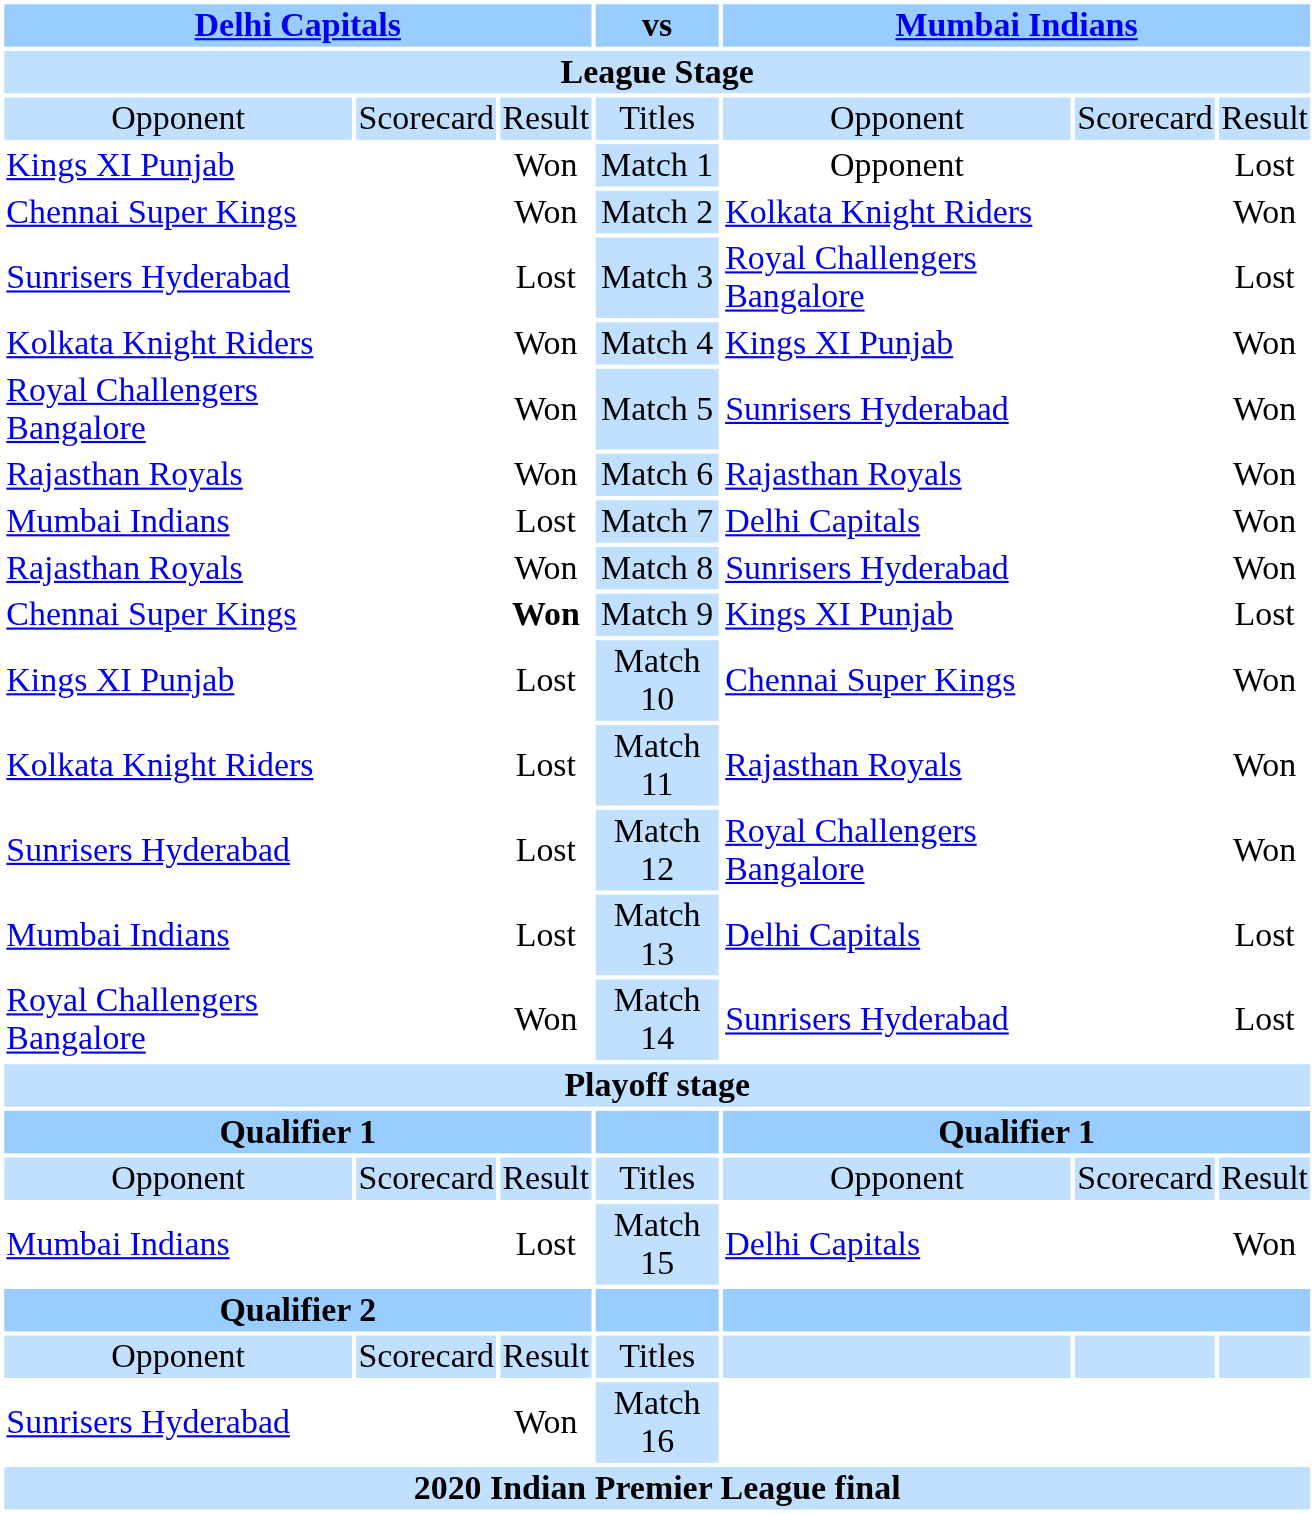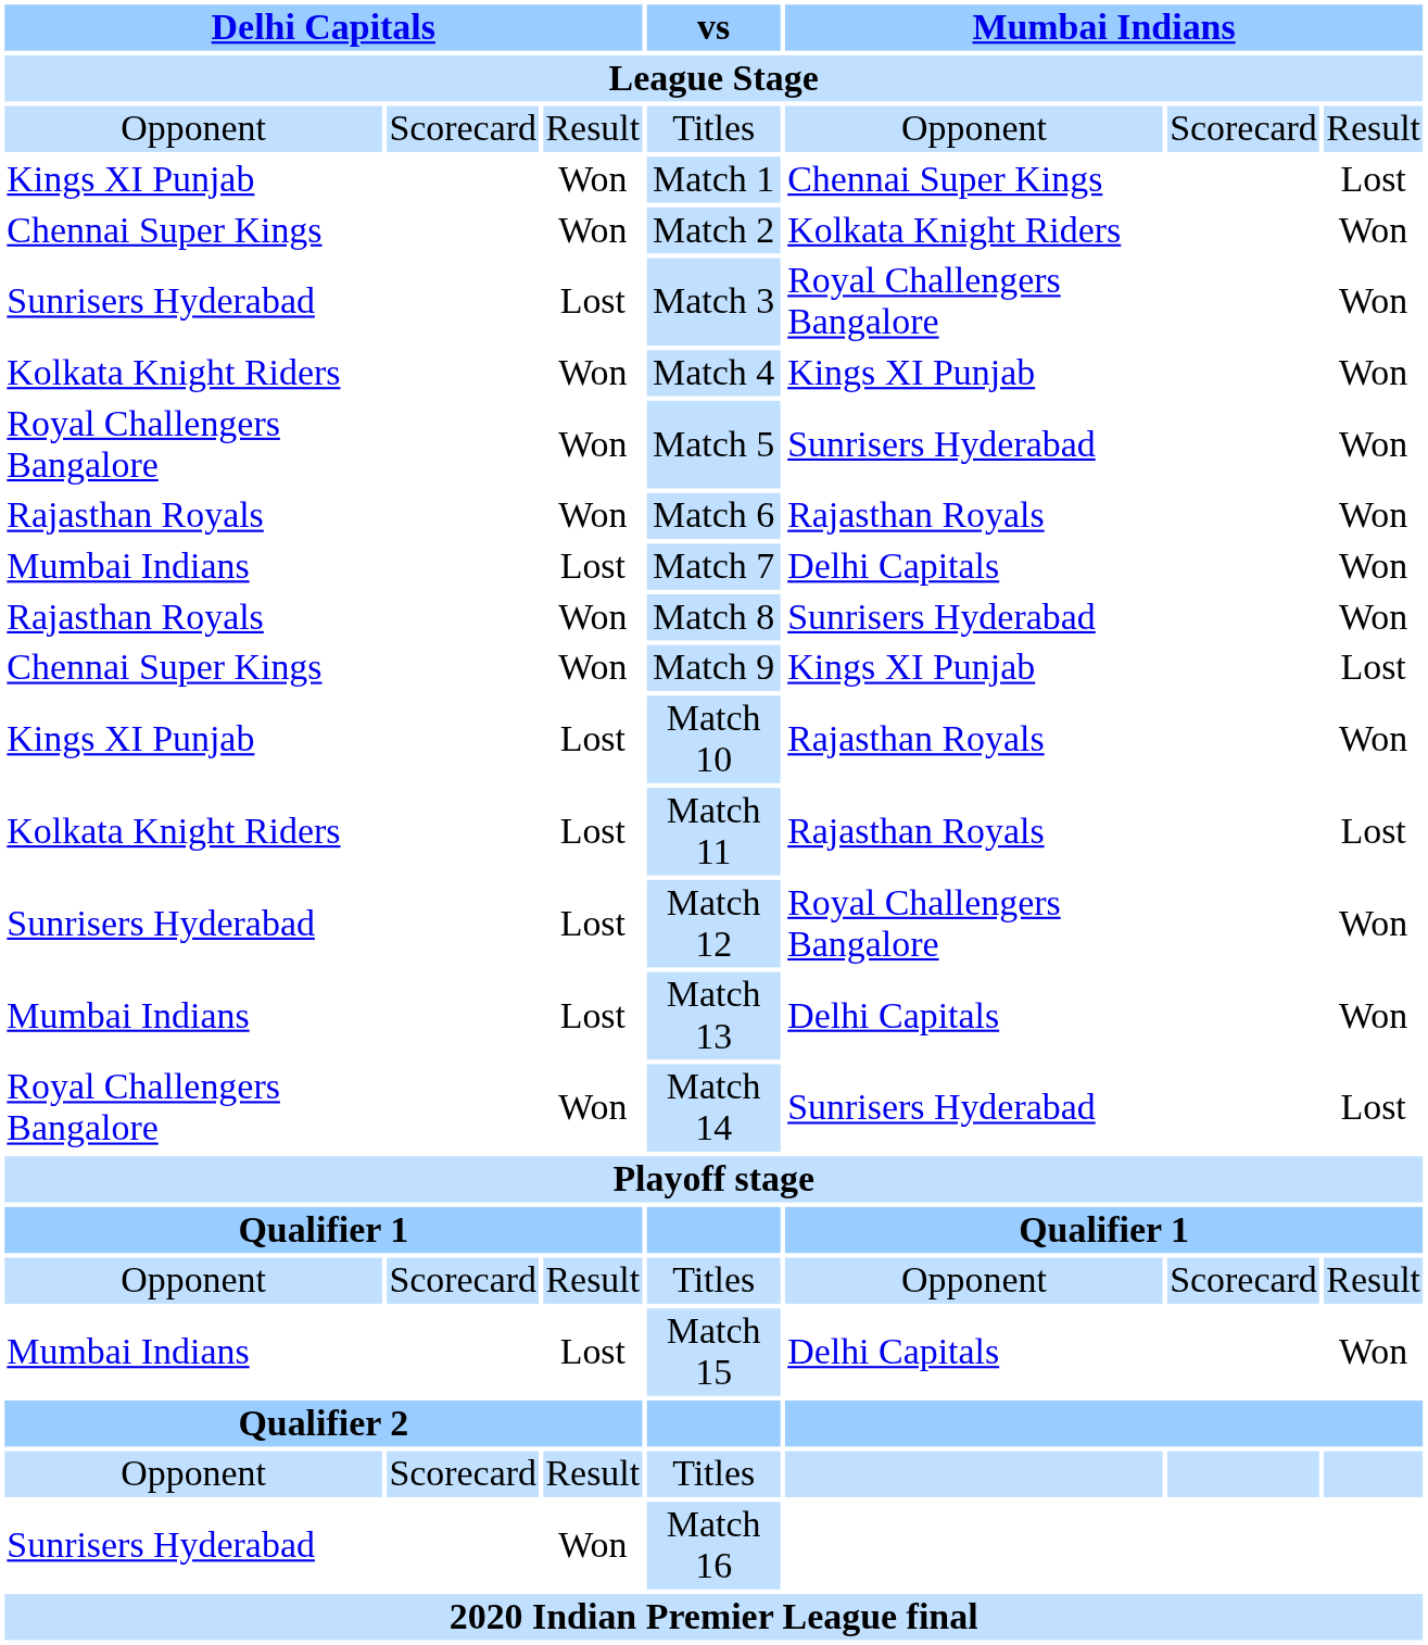 <table style="width:100%;text-align:center">
 <tr style="vertical-align:top;background:#99CCFF">
 <th colspan="3"><a href='#'>Delhi Capitals</a></th>
 <th>vs</th>
 <th colspan="3"><a href='#'>Mumbai Indians</a></th>
 </tr>
 <tr style="vertical-align:top;background:#C1E0FF">
 <th colspan="7">League Stage</th>
 </tr>
 <tr style="vertical-align:top;background:#C1E0FF">
 <td>Opponent</td>
 <td>Scorecard</td>
 <td>Result</td>
 <td>Titles</td>
 <td>Opponent</td>
 <td>Scorecard</td>
 <td>Result</td>
 </tr>
 <tr>
 <td style="text-align:left"><a href='#'>Kings XI Punjab</a></td>
 <td></td>
 <td>Won</td>
 <td style="background:#C1E0FF">Match 1</td>
-<td>Opponent</td>
+<td style="text-align:left"><a href='#'>Chennai Super Kings</a></td>
 <td></td>
 <td>Lost</td>
 </tr>
 <tr>
 <td style="text-align:left"><a href='#'>Chennai Super Kings</a></td>
 <td></td>
 <td>Won</td>
 <td style="background:#C1E0FF">Match 2</td>
 <td style="text-align:left"><a href='#'>Kolkata Knight Riders</a></td>
 <td></td>
 <td>Won</td>
 </tr>
 <tr>
 <td style="text-align:left"><a href='#'>Sunrisers Hyderabad</a></td>
 <td></td>
 <td>Lost</td>
 <td style="background:#C1E0FF">Match 3</td>
 <td style="text-align:left"><a href='#'>Royal Challengers Bangalore</a></td>
 <td></td>
-<td>Lost</td>
+<td>Won</td>
 </tr>
 <tr>
 <td style="text-align:left"><a href='#'>Kolkata Knight Riders</a></td>
 <td></td>
 <td>Won</td>
 <td style="background:#C1E0FF">Match 4</td>
 <td style="text-align:left"><a href='#'>Kings XI Punjab</a></td>
 <td></td>
 <td>Won</td>
 </tr>
 <tr>
 <td style="text-align:left"><a href='#'>Royal Challengers Bangalore</a></td>
 <td></td>
 <td>Won</td>
 <td style="background:#C1E0FF">Match 5</td>
 <td style="text-align:left"><a href='#'>Sunrisers Hyderabad</a></td>
 <td></td>
 <td>Won</td>
 </tr>
 <tr>
 <td style="text-align:left"><a href='#'>Rajasthan Royals</a></td>
 <td></td>
 <td>Won</td>
 <td style="background:#C1E0FF">Match 6</td>
 <td style="text-align:left"><a href='#'>Rajasthan Royals</a></td>
 <td></td>
 <td>Won</td>
 </tr>
 <tr>
 <td style="text-align:left"><a href='#'>Mumbai Indians</a></td>
 <td></td>
 <td>Lost</td>
 <td style="background:#C1E0FF">Match 7</td>
 <td style="text-align:left"><a href='#'>Delhi Capitals</a></td>
 <td></td>
 <td>Won</td>
 </tr>
 <tr>
 <td style="text-align:left"><a href='#'>Rajasthan Royals</a></td>
 <td></td>
 <td>Won</td>
 <td style="background:#C1E0FF">Match 8</td>
 <td style="text-align:left"><a href='#'>Sunrisers Hyderabad</a></td>
 <td></td>
 <td>Won</td>
 </tr>
 <tr>
 <td style="text-align:left"><a href='#'>Chennai Super Kings</a></td>
 <td></td>
-<td><strong>Won</strong></td>
+<td>Won</td>
 <td style="background:#C1E0FF">Match 9</td>
 <td style="text-align:left"><a href='#'>Kings XI Punjab</a></td>
 <td></td>
 <td>Lost</td>
 </tr>
 <tr>
 <td style="text-align:left"><a href='#'>Kings XI Punjab</a></td>
 <td></td>
 <td>Lost</td>
 <td style="background:#C1E0FF">Match 10</td>
-<td style="text-align:left"><a href='#'>Chennai Super Kings</a></td>
+<td style="text-align:left"><a href='#'>Rajasthan Royals</a></td>
 <td></td>
 <td>Won</td>
 </tr>
 <tr>
 <td style="text-align:left"><a href='#'>Kolkata Knight Riders</a></td>
 <td></td>
 <td>Lost</td>
 <td style="background:#C1E0FF">Match 11</td>
 <td style="text-align:left"><a href='#'>Rajasthan Royals</a></td>
 <td></td>
-<td>Won</td>
+<td>Lost</td>
 </tr>
 <tr>
 <td style="text-align:left"><a href='#'>Sunrisers Hyderabad</a></td>
 <td></td>
 <td>Lost</td>
 <td style="background:#C1E0FF">Match 12</td>
 <td style="text-align:left"><a href='#'>Royal Challengers Bangalore</a></td>
 <td></td>
 <td>Won</td>
 </tr>
 <tr>
 <td style="text-align:left"><a href='#'>Mumbai Indians</a></td>
 <td></td>
 <td>Lost</td>
 <td style="background:#C1E0FF">Match 13</td>
 <td style="text-align:left"><a href='#'>Delhi Capitals</a></td>
 <td></td>
-<td>Lost</td>
+<td>Won</td>
 </tr>
 <tr>
 <td style="text-align:left"><a href='#'>Royal Challengers Bangalore</a></td>
 <td></td>
 <td>Won</td>
 <td style="background:#C1E0FF">Match 14</td>
 <td style="text-align:left"><a href='#'>Sunrisers Hyderabad</a></td>
 <td></td>
 <td>Lost</td>
 </tr>
 <tr style="vertical-align:top;background:#C1E0FF">
 <th colspan="7">Playoff stage</th>
 </tr>
 <tr style="vertical-align:top;background:#99CCFF">
 <th colspan="3">Qualifier 1</th>
 <th></th>
 <th colspan="3">Qualifier 1</th>
 </tr>
 <tr style="vertical-align:top;background:#C1E0FF">
 <td>Opponent</td>
 <td>Scorecard</td>
 <td>Result</td>
 <td>Titles</td>
 <td>Opponent</td>
 <td>Scorecard</td>
 <td>Result</td>
 </tr>
 <tr>
 <td style="text-align:left"><a href='#'>Mumbai Indians</a></td>
 <td></td>
 <td>Lost</td>
 <td style="background:#C1E0FF">Match 15</td>
 <td style="text-align:left"><a href='#'>Delhi Capitals</a></td>
 <td></td>
 <td>Won</td>
 <td></td>
 </tr>
 <tr style="vertical-align:top;background:#99CCFF">
 <th colspan="3">Qualifier 2</th>
 <th></th>
 <th colspan="3"></th>
 </tr>
 <tr style="vertical-align:top;background:#C1E0FF">
 <td>Opponent</td>
 <td>Scorecard</td>
 <td>Result</td>
 <td>Titles</td>
 <td></td>
 <td></td>
 <td></td>
 </tr>
 <tr>
 <td style="text-align:left"><a href='#'>Sunrisers Hyderabad</a></td>
 <td></td>
 <td>Won</td>
 <td style="background:#C1E0FF">Match 16</td>
 </tr>
 <tr style="vertical-align:top;background:#C1E0FF">
 <th colspan="7">2020 Indian Premier League final</th>
 </tr>
 </table>
